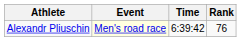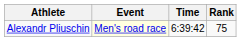 <table class=wikitable style="font-size:90%">
 <tr>
 <th>Athlete</th>
 <th>Event</th>
 <th>Time</th>
 <th>Rank</th>
 </tr>
 <tr align=center>
 <td align=left><a href='#'>Alexandr Pliuschin</a></td>
 <td align=left style="background: lightyellow;"><a href='#'>Men's road race</a></td>
 <td>6:39:42</td>
-<td>76</td>
+<td>75</td>
 </tr>
 </table>
